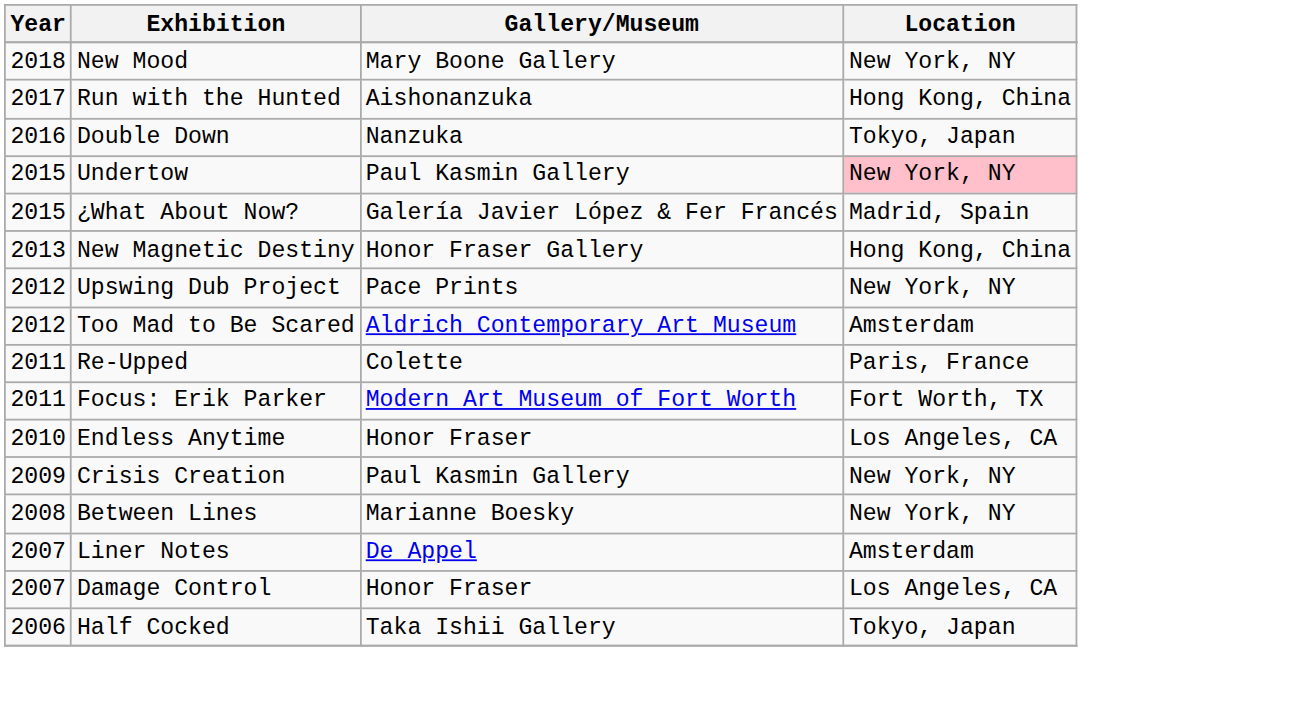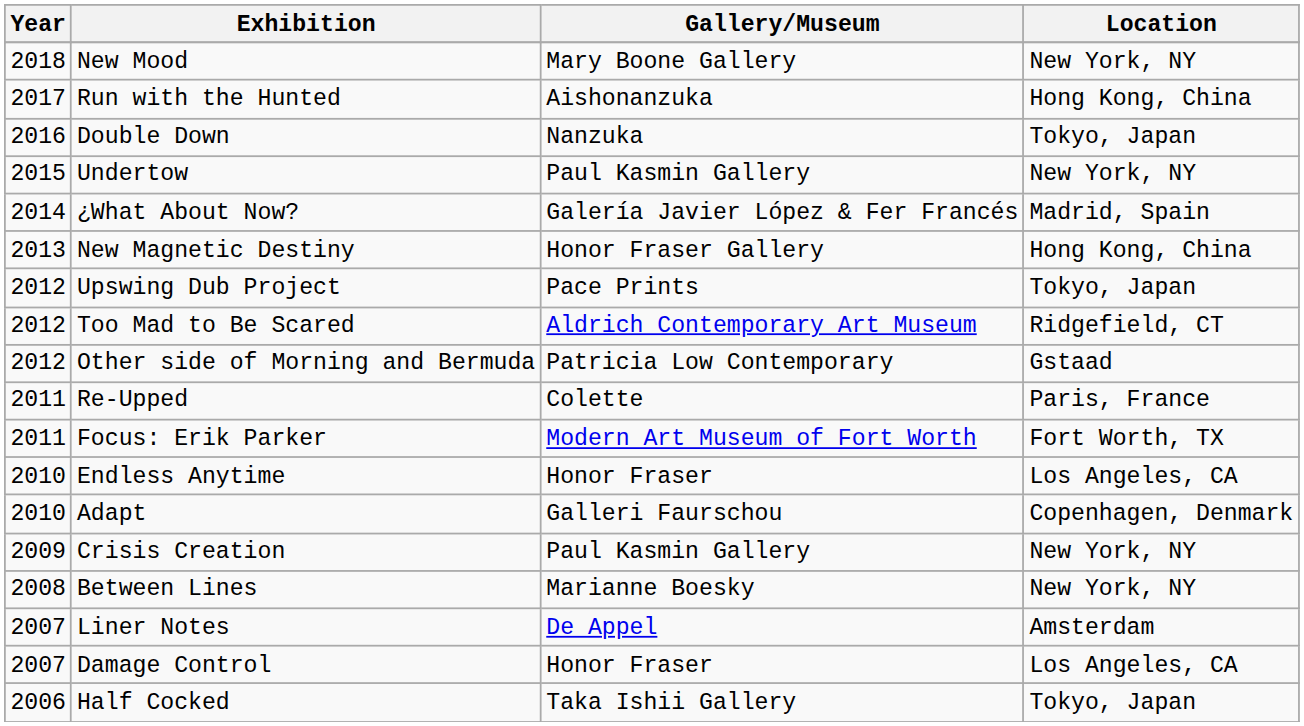 <table class="wikitable sortable">
 <tr>
 <th>Year</th>
 <th>Exhibition</th>
 <th>Gallery/Museum</th>
 <th>Location</th>
 </tr>
 <tr>
 </tr>
 <tr>
 <td>2018</td>
 <td>New Mood</td>
 <td>Mary Boone Gallery</td>
 <td>New York, NY</td>
 </tr>
 <tr>
 <td>2017</td>
 <td>Run with the Hunted</td>
 <td>Aishonanzuka</td>
 <td>Hong Kong, China</td>
 </tr>
 <tr>
 <td>2016</td>
 <td>Double Down</td>
 <td>Nanzuka</td>
 <td>Tokyo, Japan</td>
 </tr>
 <tr>
 <td>2015</td>
 <td>Undertow</td>
 <td>Paul Kasmin Gallery</td>
-<td style="background: pink;">New York, NY</td>
+<td>New York, NY</td>
 </tr>
 <tr>
-<td>2015</td>
+<td>2014</td>
 <td>¿What About Now?</td>
 <td>Galería Javier López & Fer Francés</td>
 <td>Madrid, Spain</td>
 </tr>
 <tr>
 <td>2013</td>
 <td>New Magnetic Destiny</td>
 <td>Honor Fraser Gallery</td>
 <td>Hong Kong, China</td>
 </tr>
 <tr>
 <td>2012</td>
 <td>Upswing Dub Project</td>
 <td>Pace Prints</td>
-<td>New York, NY</td>
+<td>Tokyo, Japan</td>
 </tr>
 <tr>
 <td>2012</td>
 <td>Too Mad to Be Scared</td>
 <td><a href='#'>Aldrich Contemporary Art Museum</a></td>
-<td>Amsterdam</td>
+<td>Ridgefield, CT</td>
+</tr>
+<tr>
+<td>2012</td>
+<td>Other side of Morning and Bermuda</td>
+<td>Patricia Low Contemporary</td>
+<td>Gstaad</td>
 </tr>
 <tr>
 <td>2011</td>
 <td>Re-Upped</td>
 <td>Colette</td>
 <td>Paris, France</td>
 </tr>
 <tr>
 <td>2011</td>
 <td>Focus: Erik Parker</td>
 <td><a href='#'>Modern Art Museum of Fort Worth</a></td>
 <td>Fort Worth, TX</td>
 </tr>
 <tr>
 <td>2010</td>
 <td>Endless Anytime</td>
 <td>Honor Fraser</td>
 <td>Los Angeles, CA</td>
+</tr>
+<tr>
+<td>2010</td>
+<td>Adapt</td>
+<td>Galleri Faurschou</td>
+<td>Copenhagen, Denmark</td>
 </tr>
 <tr>
 <td>2009</td>
 <td>Crisis Creation</td>
 <td>Paul Kasmin Gallery</td>
 <td>New York, NY</td>
 </tr>
 <tr>
 <td>2008</td>
 <td>Between Lines</td>
 <td>Marianne Boesky</td>
 <td>New York, NY</td>
 </tr>
 <tr>
 <td>2007</td>
 <td>Liner Notes</td>
 <td><a href='#'>De Appel</a></td>
 <td>Amsterdam</td>
 </tr>
 <tr>
 <td>2007</td>
 <td>Damage Control</td>
 <td>Honor Fraser</td>
 <td>Los Angeles, CA</td>
 </tr>
 <tr>
 <td>2006</td>
 <td>Half Cocked</td>
 <td>Taka Ishii Gallery</td>
 <td>Tokyo, Japan</td>
 </tr>
 <tr>
 </tr>
 </table>
